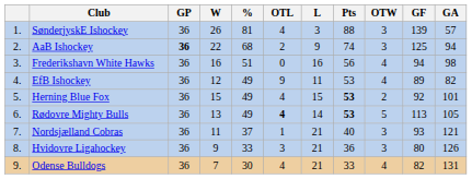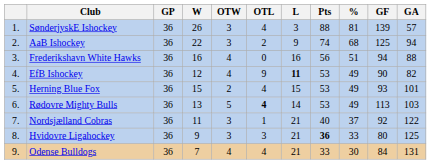 <table class="wikitable">
 <tr bgcolor="#e0e0e0">
 <th width="30"></th>
 <th width="200">Club</th>
 <th width="40">GP</th>
 <th width="40">W</th>
-<th width="40">%</th>
+<th width="50">OTW</th>
 <th width="50">OTL</th>
 <th width="40">L</th>
 <th width="40">Pts</th>
-<th width="50">OTW</th>
+<th width="40">%</th>
 <th width="40">GF</th>
 <th width="40">GA</th>
 </tr>
 <tr bgcolor="#BCD2EE" align="center">
 <td>1.</td>
 <td align="left"><a href='#'>SønderjyskE Ishockey</a></td>
 <td>36</td>
 <td>26</td>
-<td>81</td>
+<td>3</td>
 <td>4</td>
 <td>3</td>
 <td>88</td>
-<td>3</td>
+<td>81</td>
 <td>139</td>
 <td>57</td>
 </tr>
 <tr bgcolor="#BCD2EE" align="center">
 <td>2.</td>
 <td align="left"><a href='#'>AaB Ishockey</a></td>
-<td><strong>36</strong></td>
+<td>36</td>
 <td>22</td>
-<td>68</td>
+<td>3</td>
 <td>2</td>
 <td>9</td>
 <td>74</td>
-<td>3</td>
+<td>68</td>
 <td>125</td>
 <td>94</td>
 </tr>
 <tr bgcolor="#BCD2EE" align="center">
 <td>3.</td>
 <td align="left"><a href='#'>Frederikshavn White Hawks</a></td>
 <td>36</td>
 <td>16</td>
-<td>51</td>
+<td>4</td>
 <td>0</td>
 <td>16</td>
 <td>56</td>
-<td>4</td>
+<td>51</td>
 <td>94</td>
-<td>98</td>
+<td>88</td>
 </tr>
 <tr bgcolor="#BCD2EE" align="center">
 <td>4.</td>
 <td align="left"><a href='#'>EfB Ishockey</a></td>
 <td>36</td>
 <td>12</td>
+<td>4</td>
+<td>9</td>
+<td><strong>11</strong></td>
+<td>53</td>
 <td>49</td>
-<td>9</td>
-<td>11</td>
-<td>53</td>
-<td>4</td>
-<td>89</td>
+<td>90</td>
 <td>82</td>
 </tr>
 <tr bgcolor="#BCD2EE" align="center">
 <td>5.</td>
 <td align="left"><a href='#'>Herning Blue Fox</a></td>
 <td>36</td>
 <td>15</td>
-<td>49</td>
+<td>2</td>
 <td>4</td>
 <td>15</td>
-<td><strong>53</strong></td>
-<td>2</td>
-<td>92</td>
+<td>53</td>
+<td>49</td>
+<td>93</td>
 <td>101</td>
 </tr>
 <tr bgcolor="#BCD2EE" align="center">
 <td>6.</td>
 <td align="left"><a href='#'>Rødovre Mighty Bulls</a></td>
 <td>36</td>
 <td>13</td>
-<td>49</td>
+<td>5</td>
 <td><strong>4</strong></td>
 <td>14</td>
-<td><strong>53</strong></td>
-<td>5</td>
+<td>53</td>
+<td>49</td>
 <td>113</td>
-<td>105</td>
+<td>103</td>
 </tr>
 <tr bgcolor="#BCD2EE" align="center">
 <td>7.</td>
 <td align="left"><a href='#'>Nordsjælland Cobras</a></td>
 <td>36</td>
 <td>11</td>
-<td>37</td>
+<td>3</td>
 <td>1</td>
 <td>21</td>
 <td>40</td>
-<td>3</td>
-<td>93</td>
-<td>121</td>
+<td>37</td>
+<td>92</td>
+<td>122</td>
 </tr>
 <tr bgcolor="#BCD2EE" align="center">
 <td>8.</td>
 <td align="left"><a href='#'>Hvidovre Ligahockey</a></td>
 <td>36</td>
 <td>9</td>
-<td>33</td>
+<td>3</td>
 <td>3</td>
 <td>21</td>
-<td>36</td>
-<td>3</td>
+<td><strong>36</strong></td>
+<td>33</td>
 <td>80</td>
-<td>126</td>
+<td>125</td>
 </tr>
 <tr bgcolor="#EECFA1" align="center">
 <td>9.</td>
 <td align="left"><a href='#'>Odense Bulldogs</a></td>
 <td>36</td>
 <td>7</td>
-<td>30</td>
+<td>4</td>
 <td>4</td>
 <td>21</td>
 <td>33</td>
-<td>4</td>
-<td>82</td>
+<td>30</td>
+<td>84</td>
 <td>131</td>
 </tr>
 </table>
